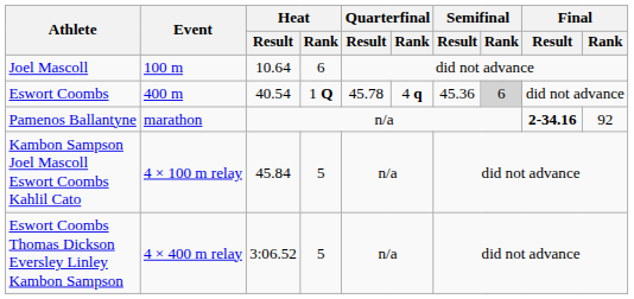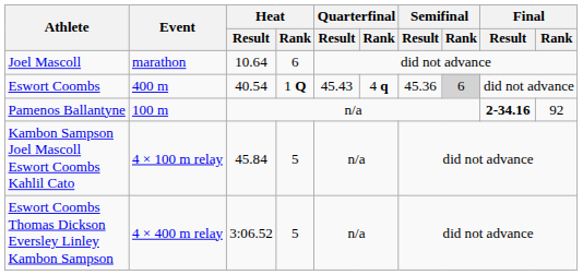 <table class="wikitable" style="font-size:90%">
 <tr>
 <th rowspan="2">Athlete</th>
 <th rowspan="2">Event</th>
 <th colspan="2">Heat</th>
 <th colspan="2">Quarterfinal</th>
 <th colspan="2">Semifinal</th>
 <th colspan="2">Final</th>
 </tr>
 <tr style="font-size:95%">
 <th>Result</th>
 <th>Rank</th>
 <th>Result</th>
 <th>Rank</th>
 <th>Result</th>
 <th>Rank</th>
 <th>Result</th>
 <th>Rank</th>
 </tr>
 <tr align=center>
 <td align=left><a href='#'>Joel Mascoll</a></td>
-<td align=left><a href='#'>100 m</a></td>
+<td align=left><a href='#'>marathon</a></td>
 <td>10.64</td>
 <td>6</td>
 <td colspan=6>did not advance</td>
 </tr>
 <tr align=center>
 <td align=left><a href='#'>Eswort Coombs</a></td>
 <td align=left><a href='#'>400 m</a></td>
 <td>40.54</td>
 <td>1 <strong>Q</strong></td>
-<td>45.78</td>
+<td>45.43</td>
 <td>4 <strong>q</strong></td>
 <td>45.36</td>
 <td style="background: lightgrey;">6</td>
 <td colspan=2>did not advance</td>
 </tr>
 <tr align=center>
 <td align=left><a href='#'>Pamenos Ballantyne</a></td>
-<td align=left><a href='#'>marathon</a></td>
+<td align=left><a href='#'>100 m</a></td>
 <td colspan=6>n/a</td>
 <td><strong>2-34.16</strong></td>
 <td>92</td>
 </tr>
 <tr align=center>
 <td align=left><a href='#'>Kambon Sampson</a><br><a href='#'>Joel Mascoll</a><br><a href='#'>Eswort Coombs</a><br><a href='#'>Kahlil Cato</a><br></td>
 <td align=left><a href='#'>4 × 100 m relay</a></td>
 <td>45.84</td>
 <td>5</td>
 <td colspan=2>n/a</td>
 <td colspan=4>did not advance</td>
 </tr>
 <tr align=center>
 <td align=left><a href='#'>Eswort Coombs</a><br><a href='#'>Thomas Dickson</a><br><a href='#'>Eversley Linley</a><br><a href='#'>Kambon Sampson</a><br></td>
 <td align=left><a href='#'>4 × 400 m relay</a></td>
 <td>3:06.52</td>
 <td>5</td>
 <td colspan=2>n/a</td>
 <td colspan=4>did not advance</td>
 </tr>
 </table>
